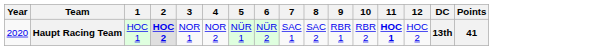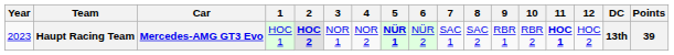 <table class="wikitable" style="text-align:center; font-size:85%">
 <tr>
 <th>Year</th>
 <th>Team</th>
+<th>Car</th>
 <th>1</th>
 <th>2</th>
 <th>3</th>
 <th>4</th>
 <th>5</th>
 <th>6</th>
 <th>7</th>
 <th>8</th>
 <th>9</th>
 <th>10</th>
 <th>11</th>
 <th>12</th>
 <th>DC</th>
 <th>Points</th>
 </tr>
 <tr>
-<td><a href='#'>2020</a></td>
+<td><a href='#'>2023</a></td>
 <th nowrap>Haupt Racing Team</th>
+<th nowrap><a href='#'>Mercedes-AMG GT3 Evo</a></th>
 <td style="background:#DFFFDF;"><a href='#'>HOC<br>1</a><br></td>
 <td style="background:#DFDFDF;"><strong><a href='#'>HOC<br>2</a></strong><br></td>
 <td style="background:#;"><a href='#'>NOR<br>1</a></td>
 <td style="background:#;"><a href='#'>NOR<br>2</a></td>
-<td style="background:#DFFFDF;"><a href='#'>NÜR<br>1</a><br></td>
+<td style="background:#DFFFDF;"><strong><a href='#'>NÜR<br>1</a><br></strong></td>
 <td style="background:#DFFFDF;"><a href='#'>NÜR<br>2</a><br></td>
 <td style="background:#;"><a href='#'>SAC<br>1</a></td>
 <td style="background:#;"><a href='#'>SAC<br>2</a></td>
 <td style="background:#;"><a href='#'>RBR<br>1</a></td>
 <td style="background:#;"><a href='#'>RBR<br>2</a></td>
 <td style="background:#;"><strong><a href='#'>HOC<br>1</a></strong></td>
 <td style="background:#;"><a href='#'>HOC<br>2</a></td>
 <th>13th</th>
-<th>41</th>
+<th>39</th>
 </tr>
 </table>
